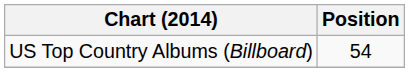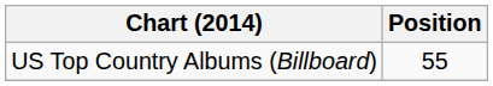 <table class="wikitable">
 <tr>
 <th>Chart (2014)</th>
 <th>Position</th>
 </tr>
 <tr>
 <td>US Top Country Albums (<em>Billboard</em>)</td>
-<td style="text-align:center;">54</td>
+<td style="text-align:center;">55</td>
 </tr>
 <tr>
 </tr>
 </table>
